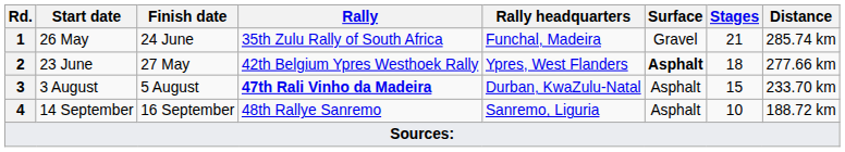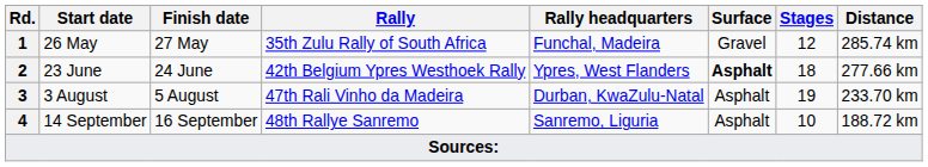 <table class="wikitable" style="font-size: 85%;">
 <tr>
 <th>Rd.</th>
 <th>Start date</th>
 <th>Finish date</th>
 <th><a href='#'>Rally</a></th>
 <th>Rally headquarters</th>
 <th>Surface</th>
 <th><a href='#'>Stages</a></th>
 <th>Distance</th>
 </tr>
 <tr>
 <th>1</th>
 <td>26 May</td>
-<td>24 June</td>
+<td>27 May</td>
 <td> <a href='#'>35th Zulu Rally of South Africa</a></td>
 <td><a href='#'>Funchal, Madeira</a></td>
 <td align=center>Gravel</td>
-<td align=center>21</td>
+<td align=center>12</td>
 <td align=center>285.74 km</td>
 </tr>
 <tr>
 <th>2</th>
 <td>23 June</td>
-<td>27 May</td>
+<td>24 June</td>
 <td> <a href='#'>42th Belgium Ypres Westhoek Rally</a></td>
 <td><a href='#'>Ypres, West Flanders</a></td>
 <td align=center><strong>Asphalt</strong></td>
 <td align=center>18</td>
 <td align=center>277.66 km</td>
 </tr>
 <tr>
 <th>3</th>
 <td>3 August</td>
 <td>5 August</td>
-<td><strong> <a href='#'>47th Rali Vinho da Madeira</a></strong></td>
+<td> <a href='#'>47th Rali Vinho da Madeira</a></td>
 <td><a href='#'>Durban, KwaZulu-Natal</a></td>
 <td align=center>Asphalt</td>
-<td align=center>15</td>
+<td align=center>19</td>
 <td align=center>233.70 km</td>
 </tr>
 <tr>
 <th>4</th>
 <td>14 September</td>
 <td>16 September</td>
 <td> <a href='#'>48th Rallye Sanremo</a></td>
 <td><a href='#'>Sanremo, Liguria</a></td>
 <td align="center">Asphalt</td>
 <td align="center">10</td>
 <td align="center">188.72 km</td>
 </tr>
 <tr>
 <td colspan="8" style="background-color:#EAECF0;text-align:center"><strong>Sources:</strong></td>
 </tr>
 </table>
